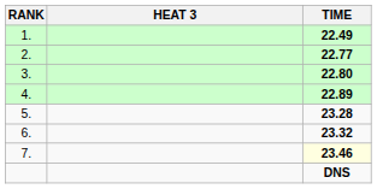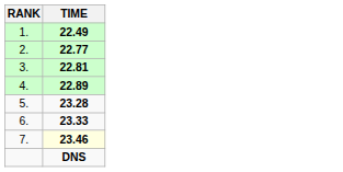 <table class="wikitable" style="border-collapse: collapse; font-size: 90%;">
 <tr>
 <th>RANK</th>
-<th style="width: 20em">HEAT 3</th>
 <th style="width: 5em">TIME</th>
 </tr>
 <tr style="background:#ccffcc;">
 <td align="center">1.</td>
-<td></td>
 <td align="center"><strong>22.49</strong></td>
 </tr>
 <tr style="background:#ccffcc;">
 <td align="center">2.</td>
-<td></td>
 <td align="center"><strong>22.77</strong></td>
 </tr>
 <tr style="background:#ccffcc;">
 <td align="center">3.</td>
-<td></td>
-<td align="center"><strong>22.80</strong></td>
+<td align="center"><strong>22.81</strong></td>
 </tr>
 <tr style="background:#ccffcc;">
 <td align="center">4.</td>
-<td></td>
 <td align="center"><strong>22.89</strong></td>
 </tr>
 <tr>
 <td align="center">5.</td>
-<td></td>
 <td align="center"><strong>23.28</strong></td>
 </tr>
 <tr>
 <td align="center">6.</td>
-<td></td>
-<td align="center"><strong>23.32</strong></td>
+<td align="center"><strong>23.33</strong></td>
 </tr>
 <tr>
 <td align="center">7.</td>
-<td></td>
 <td align="center" style="background: lightyellow;"><strong>23.46</strong></td>
 </tr>
 <tr>
 <td align="center"></td>
-<td></td>
 <td align="center"><strong>DNS</strong></td>
 </tr>
 </table>
